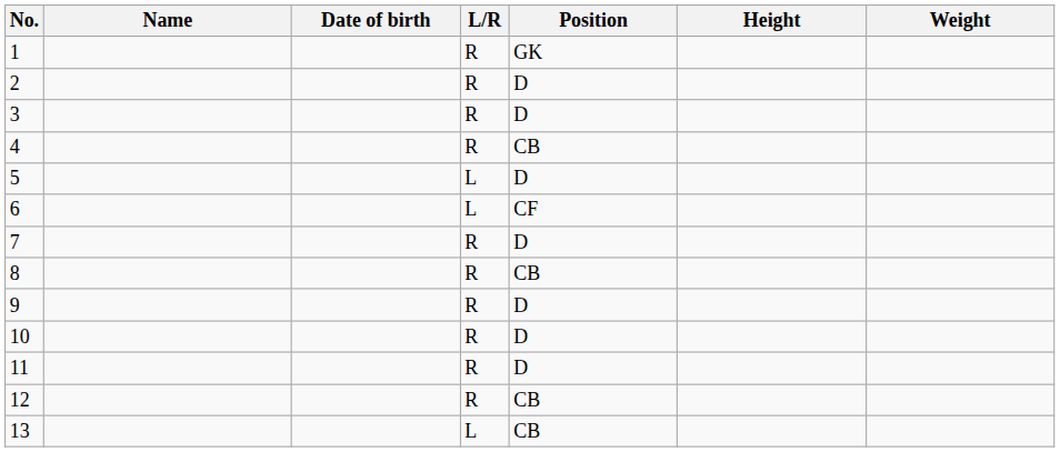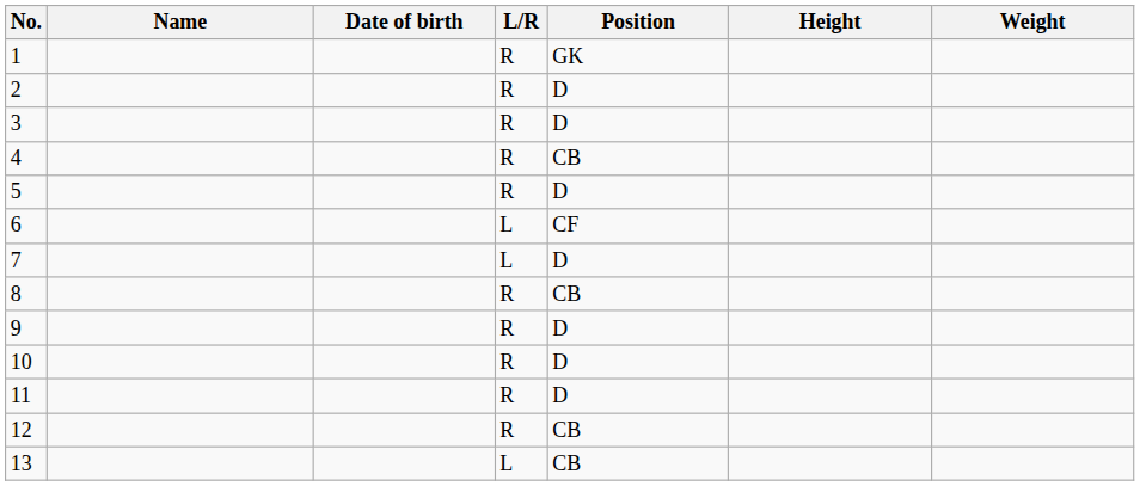 <table class=wikitable sortable style=font-size:100%; text-align:center;>
 <tr>
 <th>No.</th>
 <th style=width:12em>Name</th>
 <th style=width:8em>Date of birth</th>
 <th style=width:2em>L/R</th>
 <th style=width:8em>Position</th>
 <th style=width:9em>Height</th>
 <th style=width:9em>Weight</th>
 </tr>
 <tr>
 <td>1</td>
 <td align=left></td>
 <td></td>
 <td>R</td>
 <td>GK</td>
 <td></td>
 <td></td>
 </tr>
 <tr>
 <td>2</td>
 <td align=left></td>
 <td></td>
 <td>R</td>
 <td>D</td>
 <td></td>
 <td></td>
 </tr>
 <tr>
 <td>3</td>
 <td align=left></td>
 <td></td>
 <td>R</td>
 <td>D</td>
 <td></td>
 <td></td>
 </tr>
 <tr>
 <td>4</td>
 <td align=left></td>
 <td></td>
 <td>R</td>
 <td>CB</td>
 <td></td>
 <td></td>
 </tr>
 <tr>
 <td>5</td>
 <td align=left></td>
 <td></td>
-<td>L</td>
+<td>R</td>
 <td>D</td>
 <td></td>
 <td></td>
 </tr>
 <tr>
 <td>6</td>
 <td align=left></td>
 <td></td>
 <td>L</td>
 <td>CF</td>
 <td></td>
 <td></td>
 </tr>
 <tr>
 <td>7</td>
 <td align=left></td>
 <td></td>
-<td>R</td>
+<td>L</td>
 <td>D</td>
 <td></td>
 <td></td>
 </tr>
 <tr>
 <td>8</td>
 <td align=left></td>
 <td></td>
 <td>R</td>
 <td>CB</td>
 <td></td>
 <td></td>
 </tr>
 <tr>
 <td>9</td>
 <td align=left></td>
 <td></td>
 <td>R</td>
 <td>D</td>
 <td></td>
 <td></td>
 </tr>
 <tr>
 <td>10</td>
 <td align=left></td>
 <td></td>
 <td>R</td>
 <td>D</td>
 <td></td>
 <td></td>
 </tr>
 <tr>
 <td>11</td>
 <td align=left></td>
 <td></td>
 <td>R</td>
 <td>D</td>
 <td></td>
 <td></td>
 </tr>
 <tr>
 <td>12</td>
 <td align=left></td>
 <td></td>
 <td>R</td>
 <td>CB</td>
 <td></td>
 <td></td>
 </tr>
 <tr>
 <td>13</td>
 <td align=left></td>
 <td></td>
 <td>L</td>
 <td>CB</td>
 <td></td>
 <td></td>
 </tr>
 </table>
